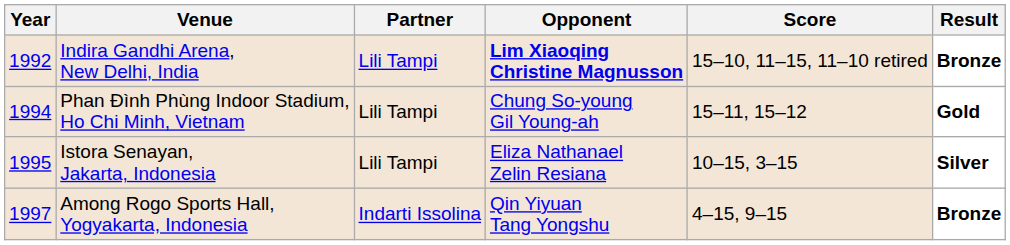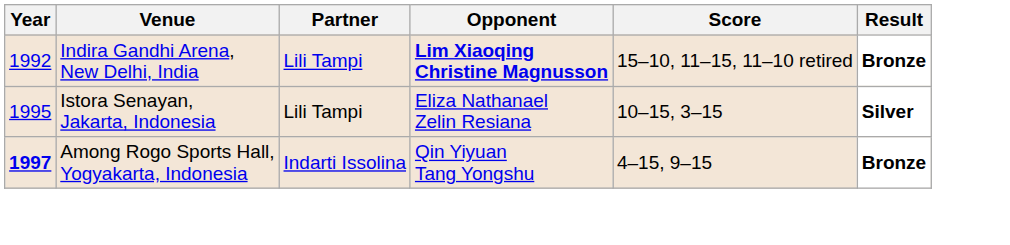 <table class="sortable wikitable" style="font-size: 90%;">
 <tr>
 <th>Year</th>
 <th>Venue</th>
 <th>Partner</th>
 <th>Opponent</th>
 <th>Score</th>
 <th>Result</th>
 </tr>
 <tr style="background:#F3E6D7">
 <td align="center"><a href='#'>1992</a></td>
 <td align="left"><a href='#'>Indira Gandhi Arena</a>,<br><a href='#'>New Delhi, India</a></td>
 <td align="left"> <a href='#'>Lili Tampi</a></td>
 <td align="left"><strong> <a href='#'>Lim Xiaoqing</a> <br>  <a href='#'>Christine Magnusson</a></strong></td>
 <td align="left">15–10, 11–15, 11–10 retired</td>
 <td style="text-align:left; background:white"> <strong>Bronze</strong></td>
 </tr>
 <tr style="background:#F3E6D7">
-<td align="center"><a href='#'>1994</a></td>
-<td align="left">Phan Đình Phùng Indoor Stadium,<br><a href='#'>Ho Chi Minh, Vietnam</a></td>
-<td align="left"> Lili Tampi</td>
-<td align="left"> <a href='#'>Chung So-young</a> <br>  <a href='#'>Gil Young-ah</a></td>
-<td align="left">15–11, 15–12</td>
-<td style="text-align:left; background:white"> <strong>Gold</strong></td>
-</tr>
-<tr style="background:#F3E6D7">
 <td align="center"><a href='#'>1995</a></td>
 <td align="left">Istora Senayan,<br><a href='#'>Jakarta, Indonesia</a></td>
 <td align="left"> Lili Tampi</td>
 <td align="left"> <a href='#'>Eliza Nathanael</a> <br>  <a href='#'>Zelin Resiana</a></td>
 <td align="left">10–15, 3–15</td>
 <td style="text-align:left; background:white"> <strong>Silver</strong></td>
 </tr>
 <tr style="background:#F3E6D7">
-<td align="center"><a href='#'>1997</a></td>
+<td align="center"><strong><a href='#'>1997</a></strong></td>
 <td align="left">Among Rogo Sports Hall,<br><a href='#'>Yogyakarta, Indonesia</a></td>
 <td align="left"> <a href='#'>Indarti Issolina</a></td>
 <td align="left"> <a href='#'>Qin Yiyuan</a> <br>  <a href='#'>Tang Yongshu</a></td>
 <td align="left">4–15, 9–15</td>
 <td style="text-align:left; background:white"> <strong>Bronze</strong></td>
 </tr>
 </table>
